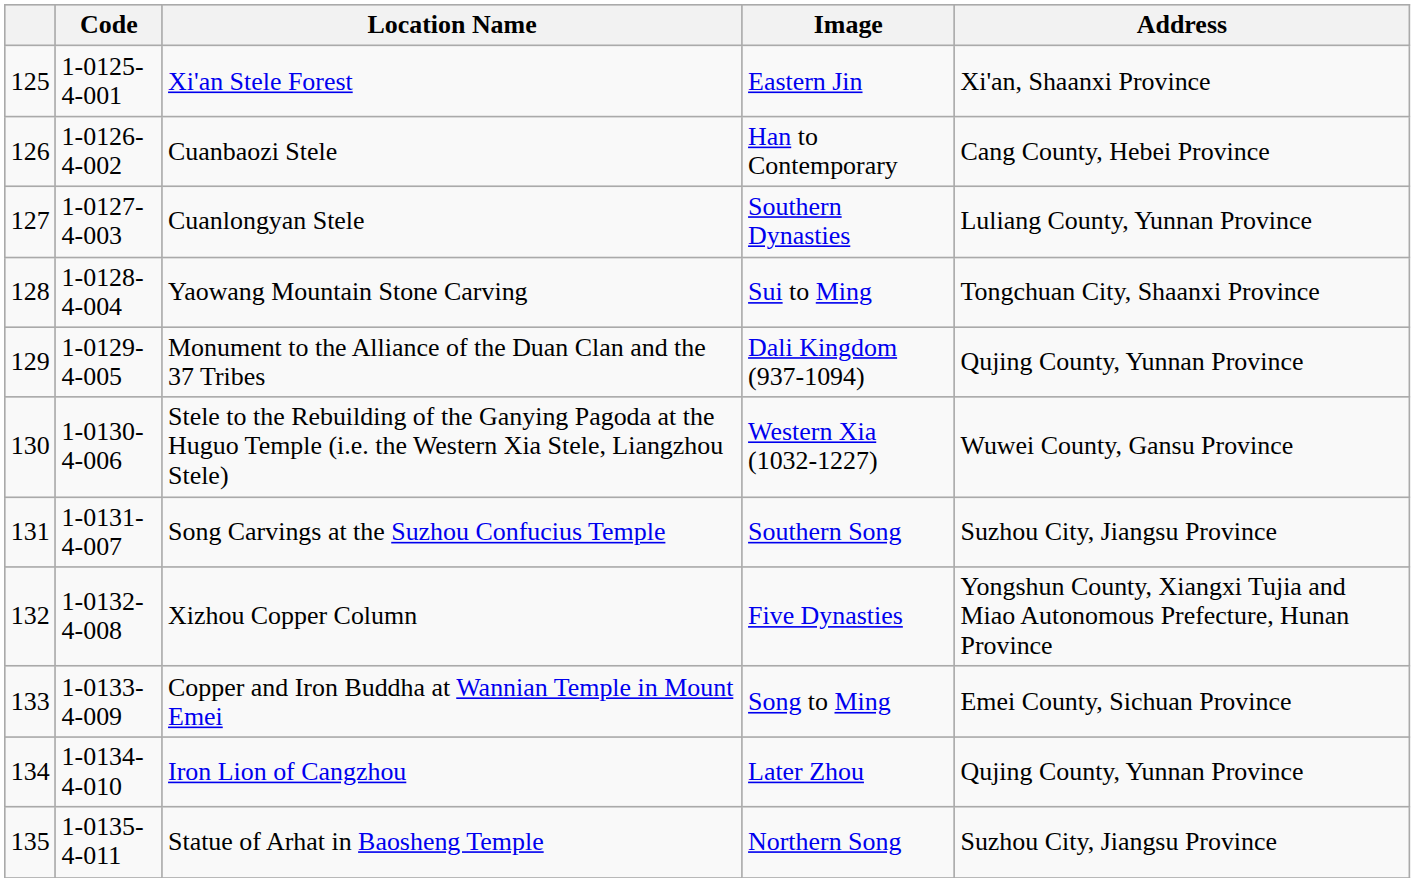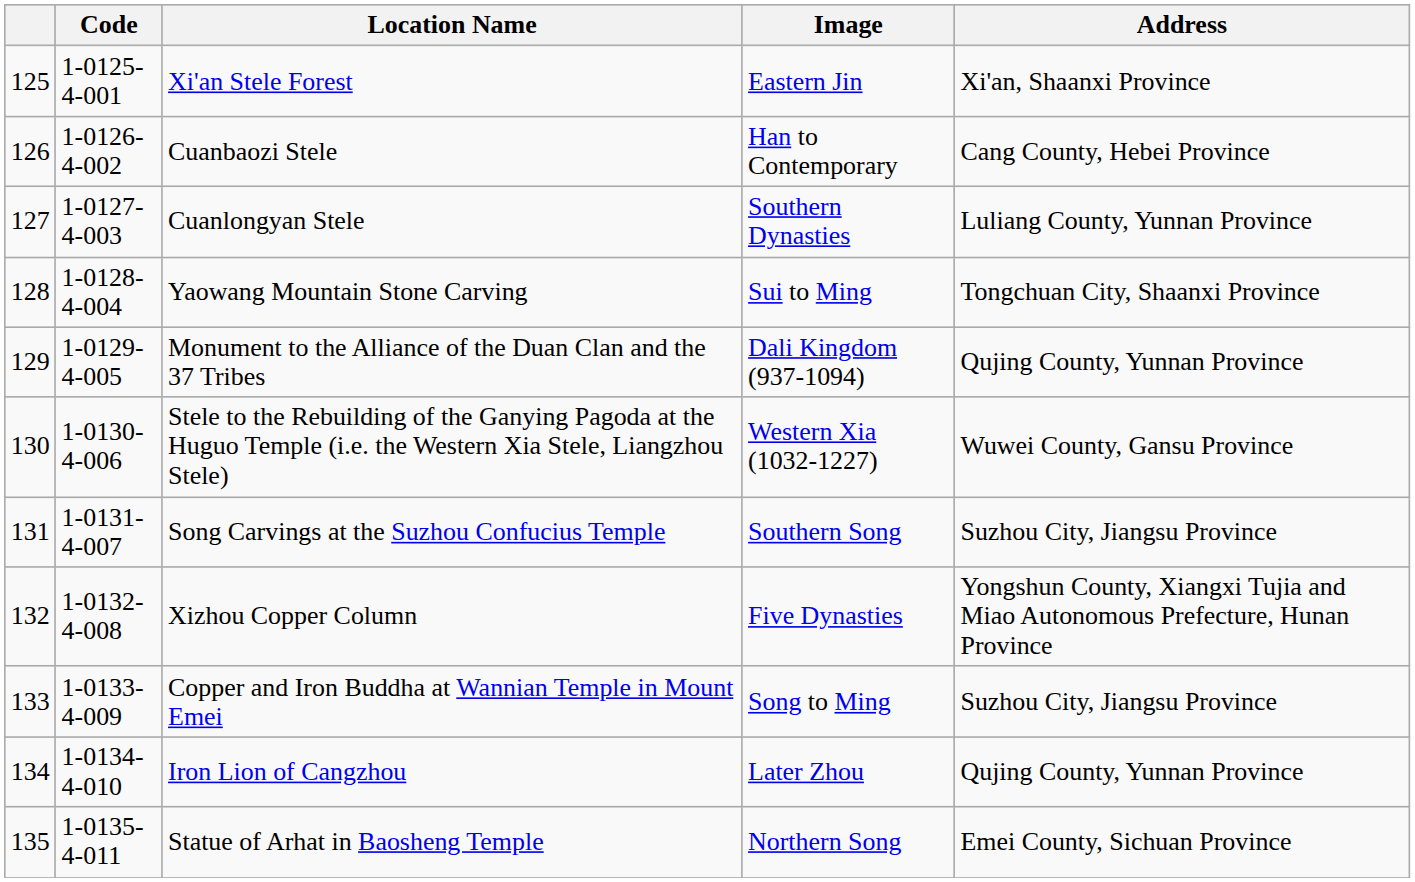 <table class="wikitable">
 <tr>
 <th></th>
 <th>Code</th>
 <th>Location Name</th>
 <th>Image</th>
 <th>Address</th>
 </tr>
 <tr>
 <td>125</td>
 <td>1-0125-4-001</td>
 <td><a href='#'>Xi'an Stele Forest</a></td>
 <td><a href='#'>Eastern Jin</a></td>
 <td>Xi'an, Shaanxi Province</td>
 </tr>
 <tr>
 <td>126</td>
 <td>1-0126-4-002</td>
 <td>Cuanbaozi Stele</td>
 <td><a href='#'>Han</a> to Contemporary</td>
 <td>Cang County, Hebei Province</td>
 </tr>
 <tr>
 <td>127</td>
 <td>1-0127-4-003</td>
 <td>Cuanlongyan Stele</td>
 <td><a href='#'>Southern Dynasties</a></td>
 <td>Luliang County, Yunnan Province</td>
 </tr>
 <tr>
 <td>128</td>
 <td>1-0128-4-004</td>
 <td>Yaowang Mountain Stone Carving</td>
 <td><a href='#'>Sui</a> to <a href='#'>Ming</a></td>
 <td>Tongchuan City, Shaanxi Province</td>
 </tr>
 <tr>
 <td>129</td>
 <td>1-0129-4-005</td>
 <td>Monument to the Alliance of the Duan Clan and the 37 Tribes</td>
 <td><a href='#'>Dali Kingdom</a> (937-1094)</td>
 <td>Qujing County, Yunnan Province</td>
 </tr>
 <tr>
 <td>130</td>
 <td>1-0130-4-006</td>
 <td>Stele to the Rebuilding of the Ganying Pagoda at the Huguo Temple (i.e. the Western Xia Stele, Liangzhou Stele)</td>
 <td><a href='#'>Western Xia</a> (1032-1227)</td>
 <td>Wuwei County, Gansu Province</td>
 </tr>
 <tr>
 <td>131</td>
 <td>1-0131-4-007</td>
 <td>Song Carvings at the <a href='#'>Suzhou Confucius Temple</a></td>
 <td><a href='#'>Southern Song</a></td>
 <td>Suzhou City, Jiangsu Province</td>
 </tr>
 <tr>
 <td>132</td>
 <td>1-0132-4-008</td>
 <td>Xizhou Copper Column</td>
 <td><a href='#'>Five Dynasties</a></td>
 <td>Yongshun County, Xiangxi Tujia and Miao Autonomous Prefecture, Hunan Province</td>
 </tr>
 <tr>
 <td>133</td>
 <td>1-0133-4-009</td>
 <td>Copper and Iron Buddha at <a href='#'>Wannian Temple in Mount Emei</a></td>
 <td><a href='#'>Song</a> to <a href='#'>Ming</a></td>
-<td>Emei County, Sichuan Province</td>
+<td>Suzhou City, Jiangsu Province</td>
 </tr>
 <tr>
 <td>134</td>
 <td>1-0134-4-010</td>
 <td><a href='#'>Iron Lion of Cangzhou</a></td>
 <td><a href='#'>Later Zhou</a></td>
 <td>Qujing County, Yunnan Province</td>
 </tr>
 <tr>
 <td>135</td>
 <td>1-0135-4-011</td>
 <td>Statue of Arhat in <a href='#'>Baosheng Temple</a></td>
 <td><a href='#'>Northern Song</a></td>
-<td>Suzhou City, Jiangsu Province</td>
+<td>Emei County, Sichuan Province</td>
 </tr>
 </table>
